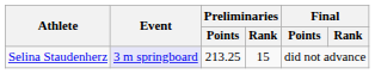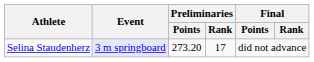 <table class=wikitable style="font-size:90%">
 <tr>
 <th rowspan="2">Athlete</th>
 <th rowspan="2">Event</th>
 <th colspan="2">Preliminaries</th>
 <th colspan="2">Final</th>
 </tr>
 <tr style="font-size:95%">
 <th>Points</th>
 <th>Rank</th>
 <th>Points</th>
 <th>Rank</th>
 </tr>
 <tr align=center>
 <td align=left><a href='#'>Selina Staudenherz</a></td>
 <td align=left style="background: lavender;"><a href='#'>3 m springboard</a></td>
-<td>213.25</td>
-<td>15</td>
+<td>273.20</td>
+<td>17</td>
 <td colspan=2>did not advance</td>
 </tr>
 </table>
